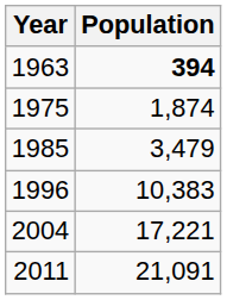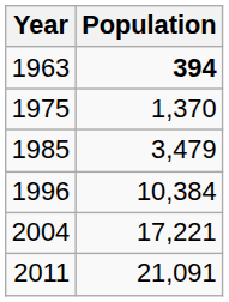 <table class="wikitable">
 <tr>
 <th>Year</th>
 <th>Population</th>
 </tr>
 <tr align="right">
 <td>1963</td>
 <td><strong>394</strong></td>
 </tr>
 <tr align="right">
 <td>1975</td>
-<td>1,874</td>
+<td>1,370</td>
 </tr>
 <tr align="right">
 <td>1985</td>
 <td>3,479</td>
 </tr>
 <tr align="right">
 <td>1996</td>
-<td>10,383</td>
+<td>10,384</td>
 </tr>
 <tr align="right">
 <td>2004</td>
 <td>17,221</td>
 </tr>
 <tr align="right">
 <td>2011</td>
 <td>21,091</td>
 </tr>
 </table>
